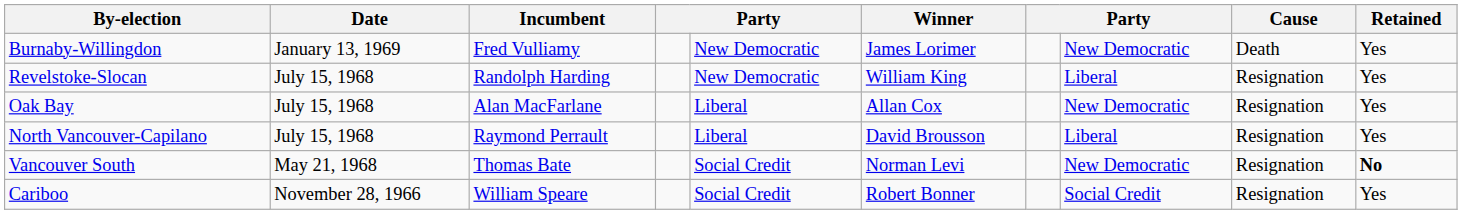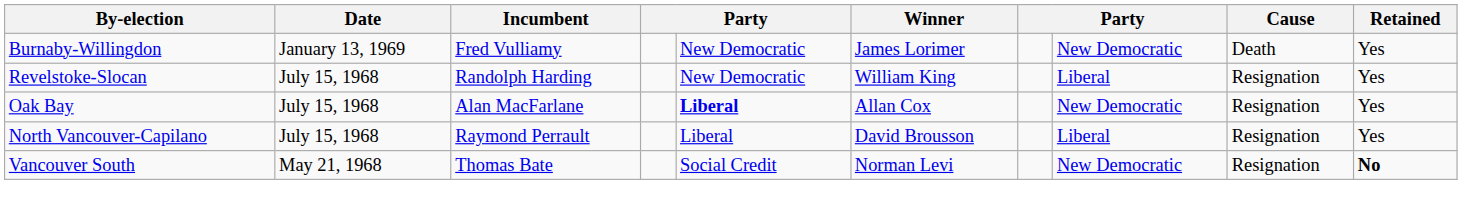 <table class=wikitable style="width:100%">
 <tr>
 <th>By-election</th>
 <th>Date</th>
 <th>Incumbent</th>
 <th colspan=2>Party</th>
 <th>Winner</th>
 <th colspan=2>Party</th>
 <th>Cause</th>
 <th>Retained</th>
 </tr>
 <tr>
 <td><a href='#'>Burnaby-Willingdon</a></td>
 <td>January 13, 1969</td>
 <td><a href='#'>Fred Vulliamy</a></td>
 <td>    </td>
 <td><a href='#'>New Democratic</a></td>
 <td><a href='#'>James Lorimer</a></td>
 <td>    </td>
 <td><a href='#'>New Democratic</a></td>
 <td>Death</td>
 <td>Yes</td>
 </tr>
 <tr>
 <td><a href='#'>Revelstoke-Slocan</a></td>
 <td>July 15, 1968</td>
 <td><a href='#'>Randolph Harding</a></td>
 <td>    </td>
 <td><a href='#'>New Democratic</a></td>
 <td><a href='#'>William King</a></td>
 <td>    </td>
 <td><a href='#'>Liberal</a></td>
 <td>Resignation</td>
 <td>Yes</td>
 </tr>
 <tr>
 <td><a href='#'>Oak Bay</a></td>
 <td>July 15, 1968</td>
 <td><a href='#'>Alan MacFarlane</a></td>
 <td>    </td>
-<td><a href='#'>Liberal</a></td>
+<td><strong><a href='#'>Liberal</a></strong></td>
 <td><a href='#'>Allan Cox</a></td>
 <td>    </td>
 <td><a href='#'>New Democratic</a></td>
 <td>Resignation</td>
 <td>Yes</td>
 </tr>
 <tr>
 <td><a href='#'>North Vancouver-Capilano</a></td>
 <td>July 15, 1968</td>
 <td><a href='#'>Raymond Perrault</a></td>
 <td>    </td>
 <td><a href='#'>Liberal</a></td>
 <td><a href='#'>David Brousson</a></td>
 <td>    </td>
 <td><a href='#'>Liberal</a></td>
 <td>Resignation</td>
 <td>Yes</td>
 </tr>
 <tr>
 <td><a href='#'>Vancouver South</a></td>
 <td>May 21, 1968</td>
 <td><a href='#'>Thomas Bate</a></td>
 <td>    </td>
 <td><a href='#'>Social Credit</a></td>
 <td><a href='#'>Norman Levi</a></td>
 <td>    </td>
 <td><a href='#'>New Democratic</a></td>
 <td>Resignation</td>
 <td><strong>No</strong></td>
 </tr>
-<tr>
-<td><a href='#'>Cariboo</a></td>
-<td>November 28, 1966</td>
-<td><a href='#'>William Speare</a></td>
-<td>    </td>
-<td><a href='#'>Social Credit</a></td>
-<td><a href='#'>Robert Bonner</a></td>
-<td>    </td>
-<td><a href='#'>Social Credit</a></td>
-<td>Resignation</td>
-<td>Yes</td>
-</tr>
 </table>
